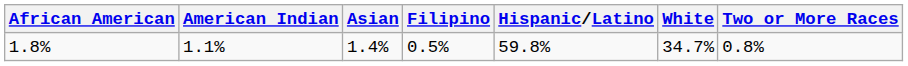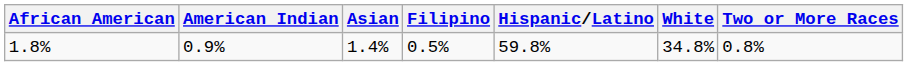 <table class="wikitable">
 <tr>
 <th><a href='#'>African American</a></th>
 <th><a href='#'>American Indian</a></th>
 <th><a href='#'>Asian</a></th>
 <th><a href='#'>Filipino</a></th>
 <th><a href='#'>Hispanic</a>/<a href='#'>Latino</a></th>
 <th><a href='#'>White</a></th>
 <th><a href='#'>Two or More Races</a></th>
 </tr>
 <tr>
 <td>1.8%</td>
-<td>1.1%</td>
+<td>0.9%</td>
 <td>1.4%</td>
 <td>0.5%</td>
 <td>59.8%</td>
-<td>34.7%</td>
+<td>34.8%</td>
 <td>0.8%</td>
 </tr>
 </table>
